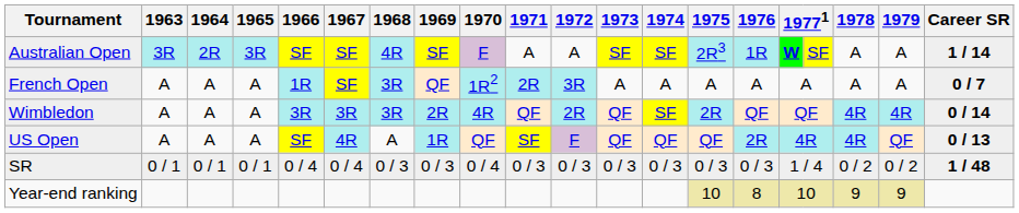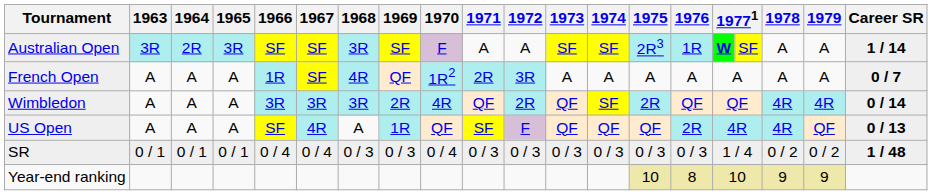 <table class="wikitable">
 <tr>
 <th>Tournament</th>
 <th>1963</th>
 <th>1964</th>
 <th>1965</th>
 <th>1966</th>
 <th>1967</th>
 <th>1968</th>
 <th>1969</th>
 <th>1970</th>
 <th><a href='#'>1971</a></th>
 <th><a href='#'>1972</a></th>
 <th><a href='#'>1973</a></th>
 <th><a href='#'>1974</a></th>
 <th><a href='#'>1975</a></th>
 <th><a href='#'>1976</a></th>
 <th colspan="2"><a href='#'>1977</a><sup>1</sup></th>
 <th><a href='#'>1978</a></th>
 <th><a href='#'>1979</a></th>
 <th>Career SR</th>
 </tr>
 <tr>
 <td style="background:#EFEFEF;"><a href='#'>Australian Open</a></td>
 <td align="center" style="background:#afeeee;"><a href='#'>3R</a></td>
 <td align="center" style="background:#afeeee;"><a href='#'>2R</a></td>
 <td align="center" style="background:#afeeee;"><a href='#'>3R</a></td>
 <td align="center" style="background:yellow;"><a href='#'>SF</a></td>
 <td align="center" style="background:yellow;"><a href='#'>SF</a></td>
-<td align="center" style="background:#afeeee;"><a href='#'>4R</a></td>
+<td align="center" style="background:#afeeee;"><a href='#'>3R</a></td>
 <td align="center" style="background:yellow;"><a href='#'>SF</a></td>
 <td align="center" style="background:#D8BFD8;"><a href='#'>F</a></td>
 <td align="center">A</td>
 <td align="center">A</td>
 <td align="center" style="background:yellow;"><a href='#'>SF</a></td>
 <td align="center" style="background:yellow;"><a href='#'>SF</a></td>
 <td align="center" style="background:#afeeee;"><a href='#'>2R<sup>3</sup></a></td>
 <td align="center" style="background:#afeeee;"><a href='#'>1R</a></td>
 <td align="center" style="background:#00ff00;"><strong><a href='#'>W</a></strong></td>
 <td align="center" style="background:yellow;"><a href='#'>SF</a></td>
 <td align="center">A</td>
 <td align="center">A</td>
 <td align="center" style="background:#EFEFEF;"><strong>1 / 14</strong></td>
 </tr>
 <tr>
 <td style="background:#EFEFEF;"><a href='#'>French Open</a></td>
 <td align="center">A</td>
 <td align="center">A</td>
 <td align="center">A</td>
 <td align="center" style="background:#afeeee;"><a href='#'>1R</a></td>
 <td align="center" style="background:yellow;"><a href='#'>SF</a></td>
-<td align="center" style="background:#afeeee;"><a href='#'>3R</a></td>
+<td align="center" style="background:#afeeee;"><a href='#'>4R</a></td>
 <td align="center" style="background:#ffebcd;"><a href='#'>QF</a></td>
 <td align="center" style="background:#afeeee;"><a href='#'>1R<sup>2</sup></a></td>
 <td align="center" style="background:#afeeee;"><a href='#'>2R</a></td>
 <td align="center" style="background:#afeeee;"><a href='#'>3R</a></td>
 <td align="center">A</td>
 <td align="center">A</td>
 <td align="center">A</td>
 <td align="center">A</td>
 <td colspan="2" align="center">A</td>
 <td align="center">A</td>
 <td align="center">A</td>
 <td align="center" style="background:#EFEFEF;"><strong>0 / 7</strong></td>
 </tr>
 <tr>
 <td style="background:#EFEFEF;"><a href='#'>Wimbledon</a></td>
 <td align="center">A</td>
 <td align="center">A</td>
 <td align="center">A</td>
 <td align="center" style="background:#afeeee;"><a href='#'>3R</a></td>
 <td align="center" style="background:#afeeee;"><a href='#'>3R</a></td>
 <td align="center" style="background:#afeeee;"><a href='#'>3R</a></td>
 <td align="center" style="background:#afeeee;"><a href='#'>2R</a></td>
 <td align="center" style="background:#afeeee;"><a href='#'>4R</a></td>
 <td align="center" style="background:#ffebcd;"><a href='#'>QF</a></td>
 <td align="center" style="background:#afeeee;"><a href='#'>2R</a></td>
 <td align="center" style="background:#ffebcd;"><a href='#'>QF</a></td>
 <td align="center" style="background:yellow;"><a href='#'>SF</a></td>
 <td align="center" style="background:#afeeee;"><a href='#'>2R</a></td>
 <td align="center" style="background:#ffebcd;"><a href='#'>QF</a></td>
 <td colspan="2" align="center" style="background:#ffebcd;"><a href='#'>QF</a></td>
 <td align="center" style="background:#afeeee;"><a href='#'>4R</a></td>
 <td align="center" style="background:#afeeee;"><a href='#'>4R</a></td>
 <td align="center" style="background:#EFEFEF;"><strong>0 / 14</strong></td>
 </tr>
 <tr>
 <td style="background:#EFEFEF;"><a href='#'>US Open</a></td>
 <td align="center">A</td>
 <td align="center">A</td>
 <td align="center">A</td>
 <td align="center" style="background:yellow;"><a href='#'>SF</a></td>
 <td align="center"  style="background:#afeeee;"><a href='#'>4R</a></td>
 <td align="center">A</td>
 <td align="center" style="background:#afeeee;"><a href='#'>1R</a></td>
 <td align="center" style="background:#ffebcd;"><a href='#'>QF</a></td>
 <td align="center" style="background:yellow;"><a href='#'>SF</a></td>
 <td align="center" style="background:#D8BFD8;"><a href='#'>F</a></td>
 <td align="center" style="background:#ffebcd;"><a href='#'>QF</a></td>
 <td align="center" style="background:#ffebcd;"><a href='#'>QF</a></td>
 <td align="center" style="background:#ffebcd;"><a href='#'>QF</a></td>
 <td align="center" style="background:#afeeee;"><a href='#'>2R</a></td>
 <td colspan="2" align="center" style="background:#afeeee;"><a href='#'>4R</a></td>
 <td align="center" style="background:#afeeee;"><a href='#'>4R</a></td>
 <td align="center" style="background:#ffebcd;"><a href='#'>QF</a></td>
 <td align="center" style="background:#EFEFEF;"><strong>0 / 13</strong></td>
 </tr>
 <tr>
 <td style="background:#EFEFEF;">SR</td>
 <td align="center" style="background:#EFEFEF;">0 / 1</td>
 <td align="center" style="background:#EFEFEF;">0 / 1</td>
 <td align="center" style="background:#EFEFEF;">0 / 1</td>
 <td align="center" style="background:#EFEFEF;">0 / 4</td>
 <td align="center" style="background:#EFEFEF;">0 / 4</td>
 <td align="center" style="background:#EFEFEF;">0 / 3</td>
 <td align="center" style="background:#EFEFEF;">0 / 3</td>
 <td align="center" style="background:#EFEFEF;">0 / 4</td>
 <td align="center" style="background:#EFEFEF;">0 / 3</td>
 <td align="center" style="background:#EFEFEF;">0 / 3</td>
 <td align="center" style="background:#EFEFEF;">0 / 3</td>
 <td align="center" style="background:#EFEFEF;">0 / 3</td>
 <td align="center" style="background:#EFEFEF;">0 / 3</td>
 <td align="center" style="background:#EFEFEF;">0 / 3</td>
 <td colspan="2" align="center" style="background:#EFEFEF;">1 / 4</td>
 <td align="center" style="background:#EFEFEF;">0 / 2</td>
 <td align="center" style="background:#EFEFEF;">0 / 2</td>
 <td align="center" style="background:#EFEFEF;"><strong>1 / 48</strong></td>
 </tr>
 <tr>
 <td align=left>Year-end ranking</td>
 <td align="center"></td>
 <td align="center"></td>
 <td align="center"></td>
 <td align="center"></td>
 <td align="center"></td>
 <td align="center"></td>
 <td align="center"></td>
 <td align="center"></td>
 <td align="center"></td>
 <td align="center"></td>
 <td align="center"></td>
 <td align="center"></td>
 <td align="center" bgcolor=EEE8AA>10</td>
 <td align="center" bgcolor=EEE8AA>8</td>
 <td colspan="2" align="center" bgcolor=EEE8AA>10</td>
 <td align="center" bgcolor=EEE8AA>9</td>
 <td align="center" bgcolor=EEE8AA>9</td>
 </tr>
 </table>
